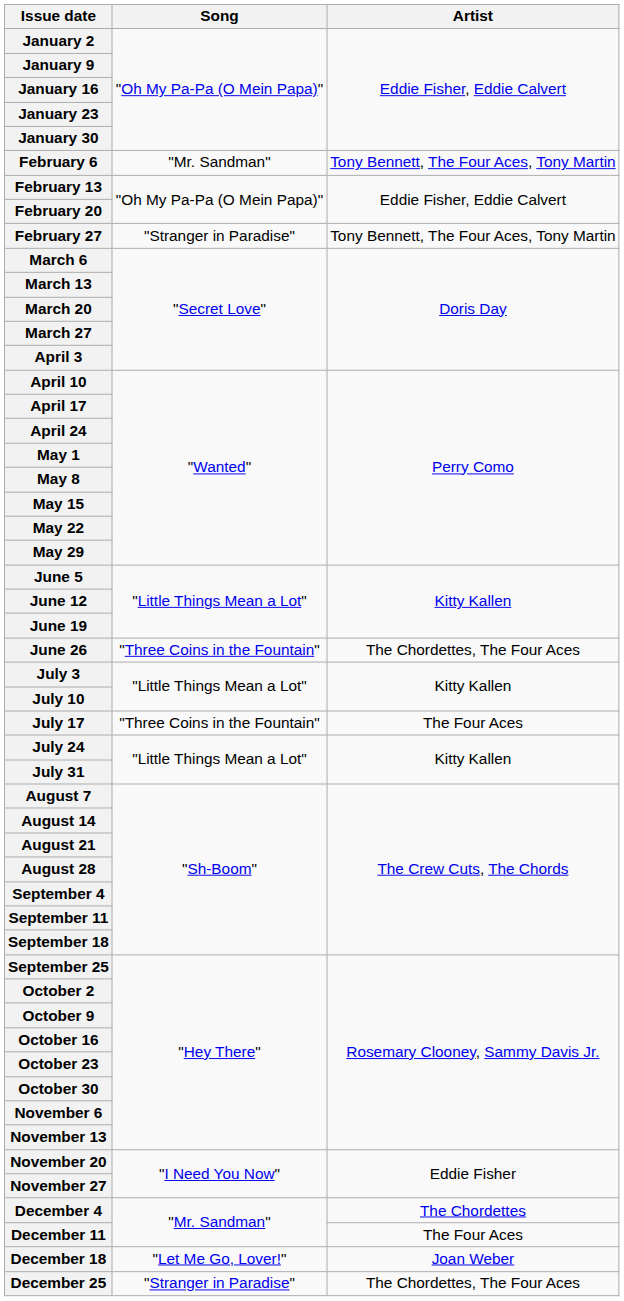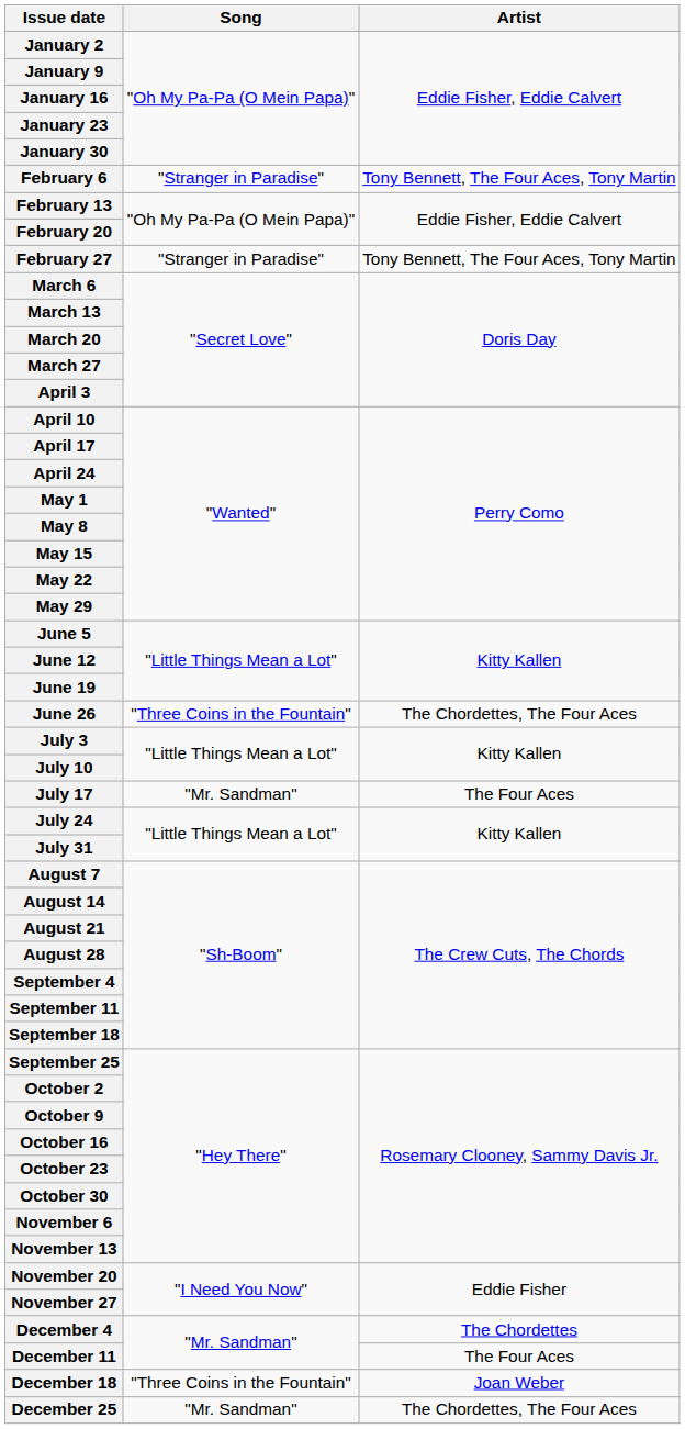 <table class="wikitable plainrowheaders" style="text-align: center">
 <tr>
 <th>Issue date</th>
 <th>Song</th>
 <th>Artist</th>
 </tr>
 <tr>
 <th scope="row">January 2</th>
 <td rowspan=5>"<a href='#'>Oh My Pa-Pa (O Mein Papa)</a>"</td>
 <td rowspan=5><a href='#'>Eddie Fisher</a>, <a href='#'>Eddie Calvert</a></td>
 </tr>
 <tr>
 <th scope="row">January 9</th>
 </tr>
 <tr>
 <th scope="row">January 16</th>
 </tr>
 <tr>
 <th scope="row">January 23</th>
 </tr>
 <tr>
 <th scope="row">January 30</th>
 </tr>
 <tr>
 <th scope="row">February 6</th>
-<td>"Mr. Sandman"</td>
+<td>"<a href='#'>Stranger in Paradise</a>"</td>
 <td><a href='#'>Tony Bennett</a>, <a href='#'>The Four Aces</a>, <a href='#'>Tony Martin</a></td>
 </tr>
 <tr>
 <th scope="row">February 13</th>
 <td rowspan=2>"Oh My Pa-Pa (O Mein Papa)"</td>
 <td rowspan=2>Eddie Fisher, Eddie Calvert</td>
 </tr>
 <tr>
 <th scope="row">February 20</th>
 </tr>
 <tr>
 <th scope="row">February 27</th>
 <td>"Stranger in Paradise"</td>
 <td>Tony Bennett, The Four Aces, Tony Martin</td>
 </tr>
 <tr>
 <th scope="row">March 6</th>
 <td rowspan=5>"<a href='#'>Secret Love</a>"</td>
 <td rowspan=5><a href='#'>Doris Day</a></td>
 </tr>
 <tr>
 <th scope="row">March 13</th>
 </tr>
 <tr>
 <th scope="row">March 20</th>
 </tr>
 <tr>
 <th scope="row">March 27</th>
 </tr>
 <tr>
 <th scope="row">April 3</th>
 </tr>
 <tr>
 <th scope="row">April 10</th>
 <td rowspan=8>"<a href='#'>Wanted</a>"</td>
 <td rowspan=8><a href='#'>Perry Como</a></td>
 </tr>
 <tr>
 <th scope="row">April 17</th>
 </tr>
 <tr>
 <th scope="row">April 24</th>
 </tr>
 <tr>
 <th scope="row">May 1</th>
 </tr>
 <tr>
 <th scope="row">May 8</th>
 </tr>
 <tr>
 <th scope="row">May 15</th>
 </tr>
 <tr>
 <th scope="row">May 22</th>
 </tr>
 <tr>
 <th scope="row">May 29</th>
 </tr>
 <tr>
 <th scope="row">June 5</th>
 <td rowspan=3>"<a href='#'>Little Things Mean a Lot</a>"</td>
 <td rowspan=3><a href='#'>Kitty Kallen</a></td>
 </tr>
 <tr>
 <th scope="row">June 12</th>
 </tr>
 <tr>
 <th scope="row">June 19</th>
 </tr>
 <tr>
 <th scope="row">June 26</th>
 <td>"<a href='#'>Three Coins in the Fountain</a>"</td>
 <td>The Chordettes, The Four Aces</td>
 </tr>
 <tr>
 <th scope="row">July 3</th>
 <td rowspan=2>"Little Things Mean a Lot"</td>
 <td rowspan=2>Kitty Kallen</td>
 </tr>
 <tr>
 <th scope="row">July 10</th>
 </tr>
 <tr>
 <th scope="row">July 17</th>
-<td>"Three Coins in the Fountain"</td>
+<td>"Mr. Sandman"</td>
 <td>The Four Aces</td>
 </tr>
 <tr>
 <th scope="row">July 24</th>
 <td rowspan=2>"Little Things Mean a Lot"</td>
 <td rowspan=2>Kitty Kallen</td>
 </tr>
 <tr>
 <th scope="row">July 31</th>
 </tr>
 <tr>
 <th scope="row">August 7</th>
 <td rowspan=7>"<a href='#'>Sh-Boom</a>"</td>
 <td rowspan=7><a href='#'>The Crew Cuts</a>, <a href='#'>The Chords</a></td>
 </tr>
 <tr>
 <th scope="row">August 14</th>
 </tr>
 <tr>
 <th scope="row">August 21</th>
 </tr>
 <tr>
 <th scope="row">August 28</th>
 </tr>
 <tr>
 <th scope="row">September 4</th>
 </tr>
 <tr>
 <th scope="row">September 11</th>
 </tr>
 <tr>
 <th scope="row">September 18</th>
 </tr>
 <tr>
 <th scope="row">September 25</th>
 <td rowspan=8>"<a href='#'>Hey There</a>"</td>
 <td rowspan=8><a href='#'>Rosemary Clooney</a>, <a href='#'>Sammy Davis Jr.</a></td>
 </tr>
 <tr>
 <th scope="row">October 2</th>
 </tr>
 <tr>
 <th scope="row">October 9</th>
 </tr>
 <tr>
 <th scope="row">October 16</th>
 </tr>
 <tr>
 <th scope="row">October 23</th>
 </tr>
 <tr>
 <th scope="row">October 30</th>
 </tr>
 <tr>
 <th scope="row">November 6</th>
 </tr>
 <tr>
 <th scope="row">November 13</th>
 </tr>
 <tr>
 <th scope="row">November 20</th>
 <td rowspan=2>"<a href='#'>I Need You Now</a>"</td>
 <td rowspan=2>Eddie Fisher</td>
 </tr>
 <tr>
 <th scope="row">November 27</th>
 </tr>
 <tr>
 <th scope="row">December 4</th>
 <td rowspan=2>"<a href='#'>Mr. Sandman</a>"</td>
 <td><a href='#'>The Chordettes</a></td>
 </tr>
 <tr>
 <th scope="row">December 11</th>
 <td>The Four Aces</td>
 </tr>
 <tr>
 <th scope="row">December 18</th>
-<td>"<a href='#'>Let Me Go, Lover!</a>"</td>
+<td>"Three Coins in the Fountain"</td>
 <td><a href='#'>Joan Weber</a></td>
 </tr>
 <tr>
 <th scope="row">December 25</th>
-<td>"<a href='#'>Stranger in Paradise</a>"</td>
+<td>"Mr. Sandman"</td>
 <td>The Chordettes, The Four Aces</td>
 </tr>
 </table>
